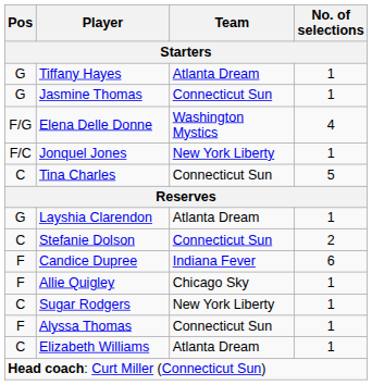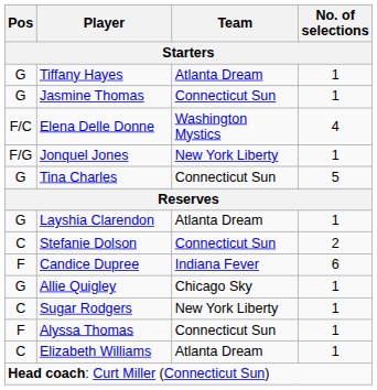 <table class="wikitable" style="text-align:center">
 <tr>
 <th scope="col" width="25px">Pos</th>
 <th scope="col" width="150px">Player</th>
 <th scope="col" width="140px">Team</th>
 <th scope="col" width="75px">No. of selections</th>
 </tr>
 <tr>
 <th scope="col" colspan="5">Starters</th>
 </tr>
 <tr>
 <td>G</td>
 <td style="text-align:left"><a href='#'>Tiffany Hayes</a></td>
 <td style="text-align:left"><a href='#'>Atlanta Dream</a></td>
 <td>1</td>
 </tr>
 <tr>
 <td>G</td>
 <td style="text-align:left"><a href='#'>Jasmine Thomas</a></td>
 <td style="text-align:left"><a href='#'>Connecticut Sun</a></td>
 <td>1</td>
 </tr>
 <tr>
-<td>F/G</td>
+<td>F/C</td>
 <td style="text-align:left"><a href='#'>Elena Delle Donne</a></td>
 <td style="text-align:left"><a href='#'>Washington Mystics</a></td>
 <td>4</td>
 </tr>
 <tr>
-<td>F/C</td>
+<td>F/G</td>
 <td style="text-align:left"><a href='#'>Jonquel Jones</a></td>
 <td style="text-align:left"><a href='#'>New York Liberty</a></td>
 <td>1</td>
 </tr>
 <tr>
-<td>C</td>
+<td>G</td>
 <td style="text-align:left"><a href='#'>Tina Charles</a></td>
 <td style="text-align:left">Connecticut Sun</td>
 <td>5</td>
 </tr>
 <tr>
 <th scope="col" colspan="5">Reserves</th>
 </tr>
 <tr>
 <td>G</td>
 <td style="text-align:left"><a href='#'>Layshia Clarendon</a></td>
 <td style="text-align:left">Atlanta Dream</td>
 <td>1</td>
 </tr>
 <tr>
 <td>C</td>
 <td style="text-align:left"><a href='#'>Stefanie Dolson</a></td>
 <td style="text-align:left"><a href='#'>Connecticut Sun</a></td>
 <td>2</td>
 </tr>
 <tr>
 <td>F</td>
 <td style="text-align:left"><a href='#'>Candice Dupree</a></td>
 <td style="text-align:left"><a href='#'>Indiana Fever</a></td>
 <td>6</td>
 </tr>
 <tr>
-<td>F</td>
+<td>G</td>
 <td style="text-align:left"><a href='#'>Allie Quigley</a></td>
 <td style="text-align:left">Chicago Sky</td>
 <td>1</td>
 </tr>
 <tr>
 <td>C</td>
 <td style="text-align:left"><a href='#'>Sugar Rodgers</a></td>
 <td style="text-align:left">New York Liberty</td>
 <td>1</td>
 </tr>
 <tr>
 <td>F</td>
 <td style="text-align:left"><a href='#'>Alyssa Thomas</a></td>
 <td style="text-align:left">Connecticut Sun</td>
 <td>1</td>
 </tr>
 <tr>
 <td>C</td>
 <td style="text-align:left"><a href='#'>Elizabeth Williams</a></td>
 <td style="text-align:left">Atlanta Dream</td>
 <td>1</td>
 </tr>
 <tr>
 <td style="text-align:left" colspan="5"><strong>Head coach</strong>: <a href='#'>Curt Miller</a> (<a href='#'>Connecticut Sun</a>)</td>
 </tr>
 </table>
